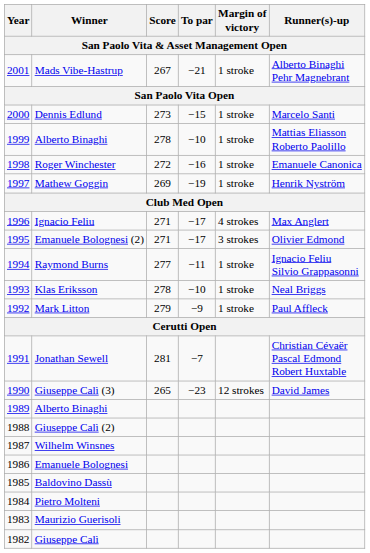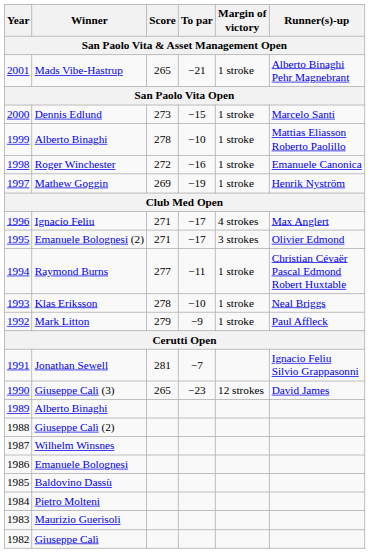 <table class=wikitable style="font-size:95%">
 <tr>
 <th>Year</th>
 <th>Winner</th>
 <th>Score</th>
 <th>To par</th>
 <th>Margin of<br>victory</th>
 <th>Runner(s)-up</th>
 </tr>
 <tr>
 <th colspan=6>San Paolo Vita & Asset Management Open</th>
 </tr>
 <tr>
 <td><a href='#'>2001</a></td>
 <td> <a href='#'>Mads Vibe-Hastrup</a></td>
-<td align=center>267</td>
+<td align=center>265</td>
 <td align=center>−21</td>
 <td>1 stroke</td>
 <td> <a href='#'>Alberto Binaghi</a><br> <a href='#'>Pehr Magnebrant</a></td>
 </tr>
 <tr>
 <th colspan=6>San Paolo Vita Open</th>
 </tr>
 <tr>
 <td><a href='#'>2000</a></td>
 <td> <a href='#'>Dennis Edlund</a></td>
 <td align=center>273</td>
 <td align=center>−15</td>
 <td>1 stroke</td>
 <td> <a href='#'>Marcelo Santi</a></td>
 </tr>
 <tr>
 <td><a href='#'>1999</a></td>
 <td> <a href='#'>Alberto Binaghi</a></td>
 <td align=center>278</td>
 <td align=center>−10</td>
 <td>1 stroke</td>
 <td> <a href='#'>Mattias Eliasson</a><br> <a href='#'>Roberto Paolillo</a></td>
 </tr>
 <tr>
 <td><a href='#'>1998</a></td>
 <td> <a href='#'>Roger Winchester</a></td>
 <td align=center>272</td>
 <td align=center>−16</td>
 <td>1 stroke</td>
 <td> <a href='#'>Emanuele Canonica</a></td>
 </tr>
 <tr>
 <td><a href='#'>1997</a></td>
 <td> <a href='#'>Mathew Goggin</a></td>
 <td align=center>269</td>
 <td align=center>−19</td>
 <td>1 stroke</td>
 <td> <a href='#'>Henrik Nyström</a></td>
 </tr>
 <tr>
 <th colspan=6>Club Med Open</th>
 </tr>
 <tr>
 <td><a href='#'>1996</a></td>
 <td> <a href='#'>Ignacio Feliu</a></td>
 <td align=center>271</td>
 <td align=center>−17</td>
 <td>4 strokes</td>
 <td> <a href='#'>Max Anglert</a></td>
 </tr>
 <tr>
 <td><a href='#'>1995</a></td>
 <td> <a href='#'>Emanuele Bolognesi</a> (2)</td>
 <td align=center>271</td>
 <td align=center>−17</td>
 <td>3 strokes</td>
 <td> <a href='#'>Olivier Edmond</a></td>
 </tr>
 <tr>
 <td><a href='#'>1994</a></td>
 <td> <a href='#'>Raymond Burns</a></td>
 <td align=center>277</td>
 <td align=center>−11</td>
 <td>1 stroke</td>
-<td> <a href='#'>Ignacio Feliu</a><br> <a href='#'>Silvio Grappasonni</a></td>
+<td> <a href='#'>Christian Cévaër</a><br> <a href='#'>Pascal Edmond</a><br> <a href='#'>Robert Huxtable</a></td>
 </tr>
 <tr>
 <td><a href='#'>1993</a></td>
 <td> <a href='#'>Klas Eriksson</a></td>
 <td align=center>278</td>
 <td align=center>−10</td>
 <td>1 stroke</td>
 <td> <a href='#'>Neal Briggs</a></td>
 </tr>
 <tr>
 <td><a href='#'>1992</a></td>
 <td> <a href='#'>Mark Litton</a></td>
 <td align=center>279</td>
 <td align=center>−9</td>
 <td>1 stroke</td>
 <td> <a href='#'>Paul Affleck</a></td>
 </tr>
 <tr>
 <th colspan=6>Cerutti Open</th>
 </tr>
 <tr>
 <td><a href='#'>1991</a></td>
 <td> <a href='#'>Jonathan Sewell</a></td>
 <td align=center>281</td>
 <td align=center>−7</td>
 <td></td>
-<td> <a href='#'>Christian Cévaër</a><br> <a href='#'>Pascal Edmond</a><br> <a href='#'>Robert Huxtable</a></td>
+<td> <a href='#'>Ignacio Feliu</a><br> <a href='#'>Silvio Grappasonni</a></td>
 </tr>
 <tr>
 <td><a href='#'>1990</a></td>
 <td> <a href='#'>Giuseppe Calì</a> (3)</td>
 <td align=center>265</td>
 <td align=center>−23</td>
 <td>12 strokes</td>
 <td> <a href='#'>David James</a></td>
 </tr>
 <tr>
 <td><a href='#'>1989</a></td>
 <td> <a href='#'>Alberto Binaghi</a></td>
 <td align=center></td>
 <td align=center></td>
 <td></td>
 <td></td>
 </tr>
 <tr>
 <td>1988</td>
 <td> <a href='#'>Giuseppe Calì</a> (2)</td>
 <td align=center></td>
 <td align=center></td>
 <td></td>
 <td></td>
 </tr>
 <tr>
 <td>1987</td>
 <td> <a href='#'>Wilhelm Winsnes</a></td>
 <td align=center></td>
 <td align=center></td>
 <td></td>
 <td></td>
 </tr>
 <tr>
 <td>1986</td>
 <td> <a href='#'>Emanuele Bolognesi</a></td>
 <td align=center></td>
 <td align=center></td>
 <td></td>
 <td></td>
 </tr>
 <tr>
 <td>1985</td>
 <td> <a href='#'>Baldovino Dassù</a></td>
 <td align=center></td>
 <td align=center></td>
 <td></td>
 <td></td>
 </tr>
 <tr>
 <td>1984</td>
 <td> <a href='#'>Pietro Molteni</a></td>
 <td align=center></td>
 <td align=center></td>
 <td></td>
 <td></td>
 </tr>
 <tr>
 <td>1983</td>
 <td> <a href='#'>Maurizio Guerisoli</a></td>
 <td align=center></td>
 <td align=center></td>
 <td></td>
 <td></td>
 </tr>
 <tr>
 <td>1982</td>
 <td> <a href='#'>Giuseppe Calì</a></td>
 <td align=center></td>
 <td align=center></td>
 <td></td>
 <td></td>
 </tr>
 </table>
